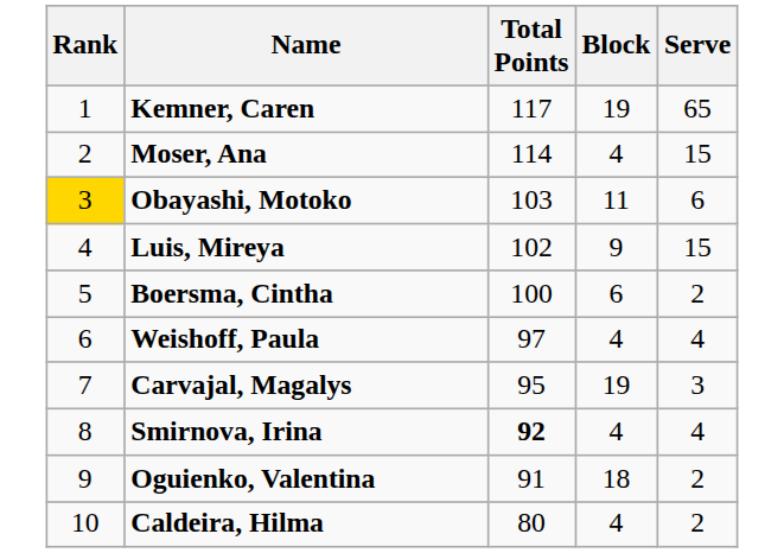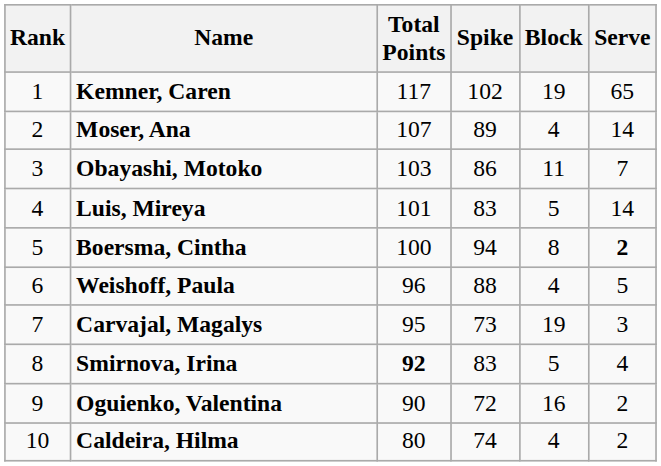 <table class="wikitable" style="margin:0.5em auto;width=480;font-size:90%">
 <tr>
 <th width=30>Rank</th>
 <th width=180>Name</th>
 <th width=35>Total Points</th>
+<th width=35>Spike</th>
 <th width=35>Block</th>
 <th width=35>Serve</th>
 </tr>
 <tr>
 <td align=center>1</td>
 <td> <strong>Kemner, Caren</strong></td>
 <td align=center>117</td>
+<td align=center>102</td>
 <td align=center>19</td>
 <td align=center>65</td>
 </tr>
 <tr>
 <td align=center>2</td>
 <td> <strong>Moser, Ana</strong></td>
-<td align=center>114</td>
+<td align=center>107</td>
+<td align=center>89</td>
 <td align=center>4</td>
-<td align=center>15</td>
+<td align=center>14</td>
 </tr>
 <tr>
-<td align=center style="background: gold;">3</td>
+<td align=center>3</td>
 <td> <strong>Obayashi, Motoko</strong></td>
 <td align=center>103</td>
+<td align=center>86</td>
 <td align=center>11</td>
-<td align=center>6</td>
+<td align=center>7</td>
 </tr>
 <tr>
 <td align=center>4</td>
 <td> <strong>Luis, Mireya</strong></td>
-<td align=center>102</td>
-<td align=center>9</td>
-<td align=center>15</td>
+<td align=center>101</td>
+<td align=center>83</td>
+<td align=center>5</td>
+<td align=center>14</td>
 </tr>
 <tr>
 <td align=center>5</td>
 <td> <strong>Boersma, Cintha</strong></td>
 <td align=center>100</td>
-<td align=center>6</td>
-<td align=center>2</td>
+<td align=center>94</td>
+<td align=center>8</td>
+<td align=center><strong>2</strong></td>
 </tr>
 <tr>
 <td align=center>6</td>
 <td> <strong>Weishoff, Paula</strong></td>
-<td align=center>97</td>
+<td align=center>96</td>
+<td align=center>88</td>
 <td align=center>4</td>
-<td align=center>4</td>
+<td align=center>5</td>
 </tr>
 <tr>
 <td align=center>7</td>
 <td> <strong>Carvajal, Magalys</strong></td>
 <td align=center>95</td>
+<td align=center>73</td>
 <td align=center>19</td>
 <td align=center>3</td>
 </tr>
 <tr>
 <td align=center>8</td>
 <td>  <strong>Smirnova, Irina</strong></td>
 <td align=center><strong>92</strong></td>
-<td align=center>4</td>
+<td align=center>83</td>
+<td align=center>5</td>
 <td align=center>4</td>
 </tr>
 <tr>
 <td align=center>9</td>
 <td> <strong>Oguienko, Valentina</strong></td>
-<td align=center>91</td>
-<td align=center>18</td>
+<td align=center>90</td>
+<td align=center>72</td>
+<td align=center>16</td>
 <td align=center>2</td>
 </tr>
 <tr>
 <td align=center>10</td>
 <td> <strong>Caldeira, Hilma</strong></td>
 <td align=center>80</td>
+<td align=center>74</td>
 <td align=center>4</td>
 <td align=center>2</td>
 </tr>
 </table>
